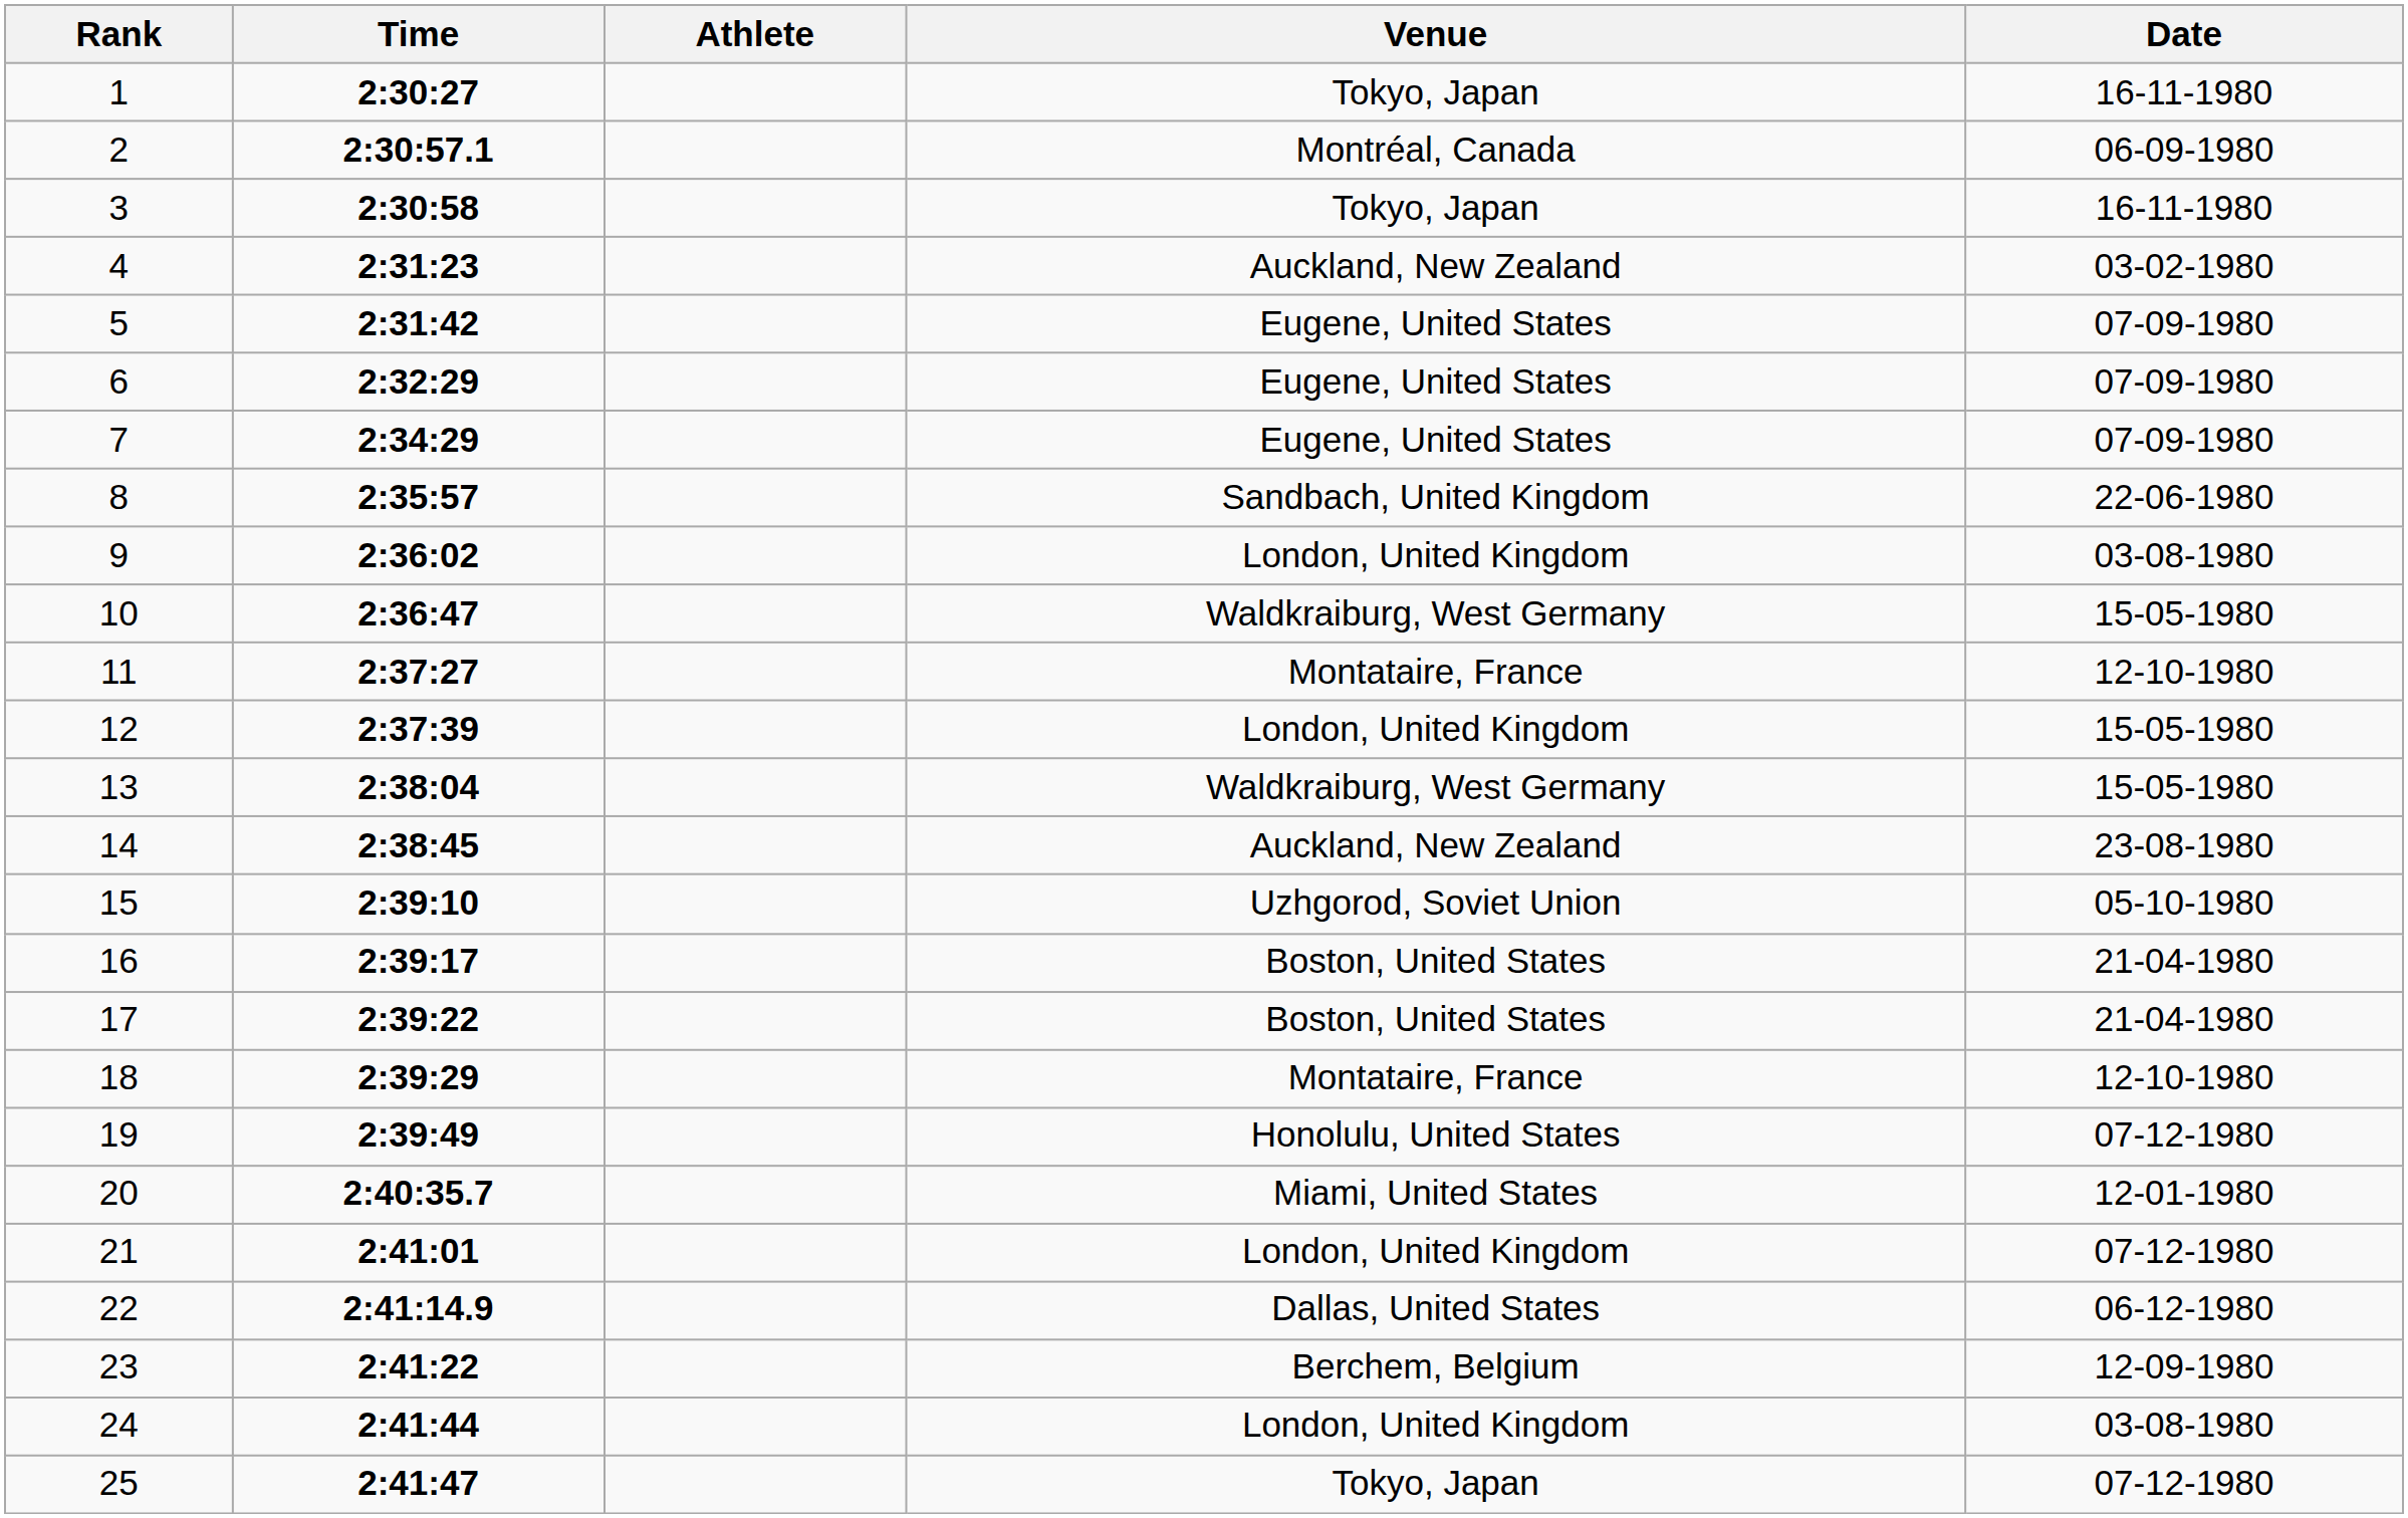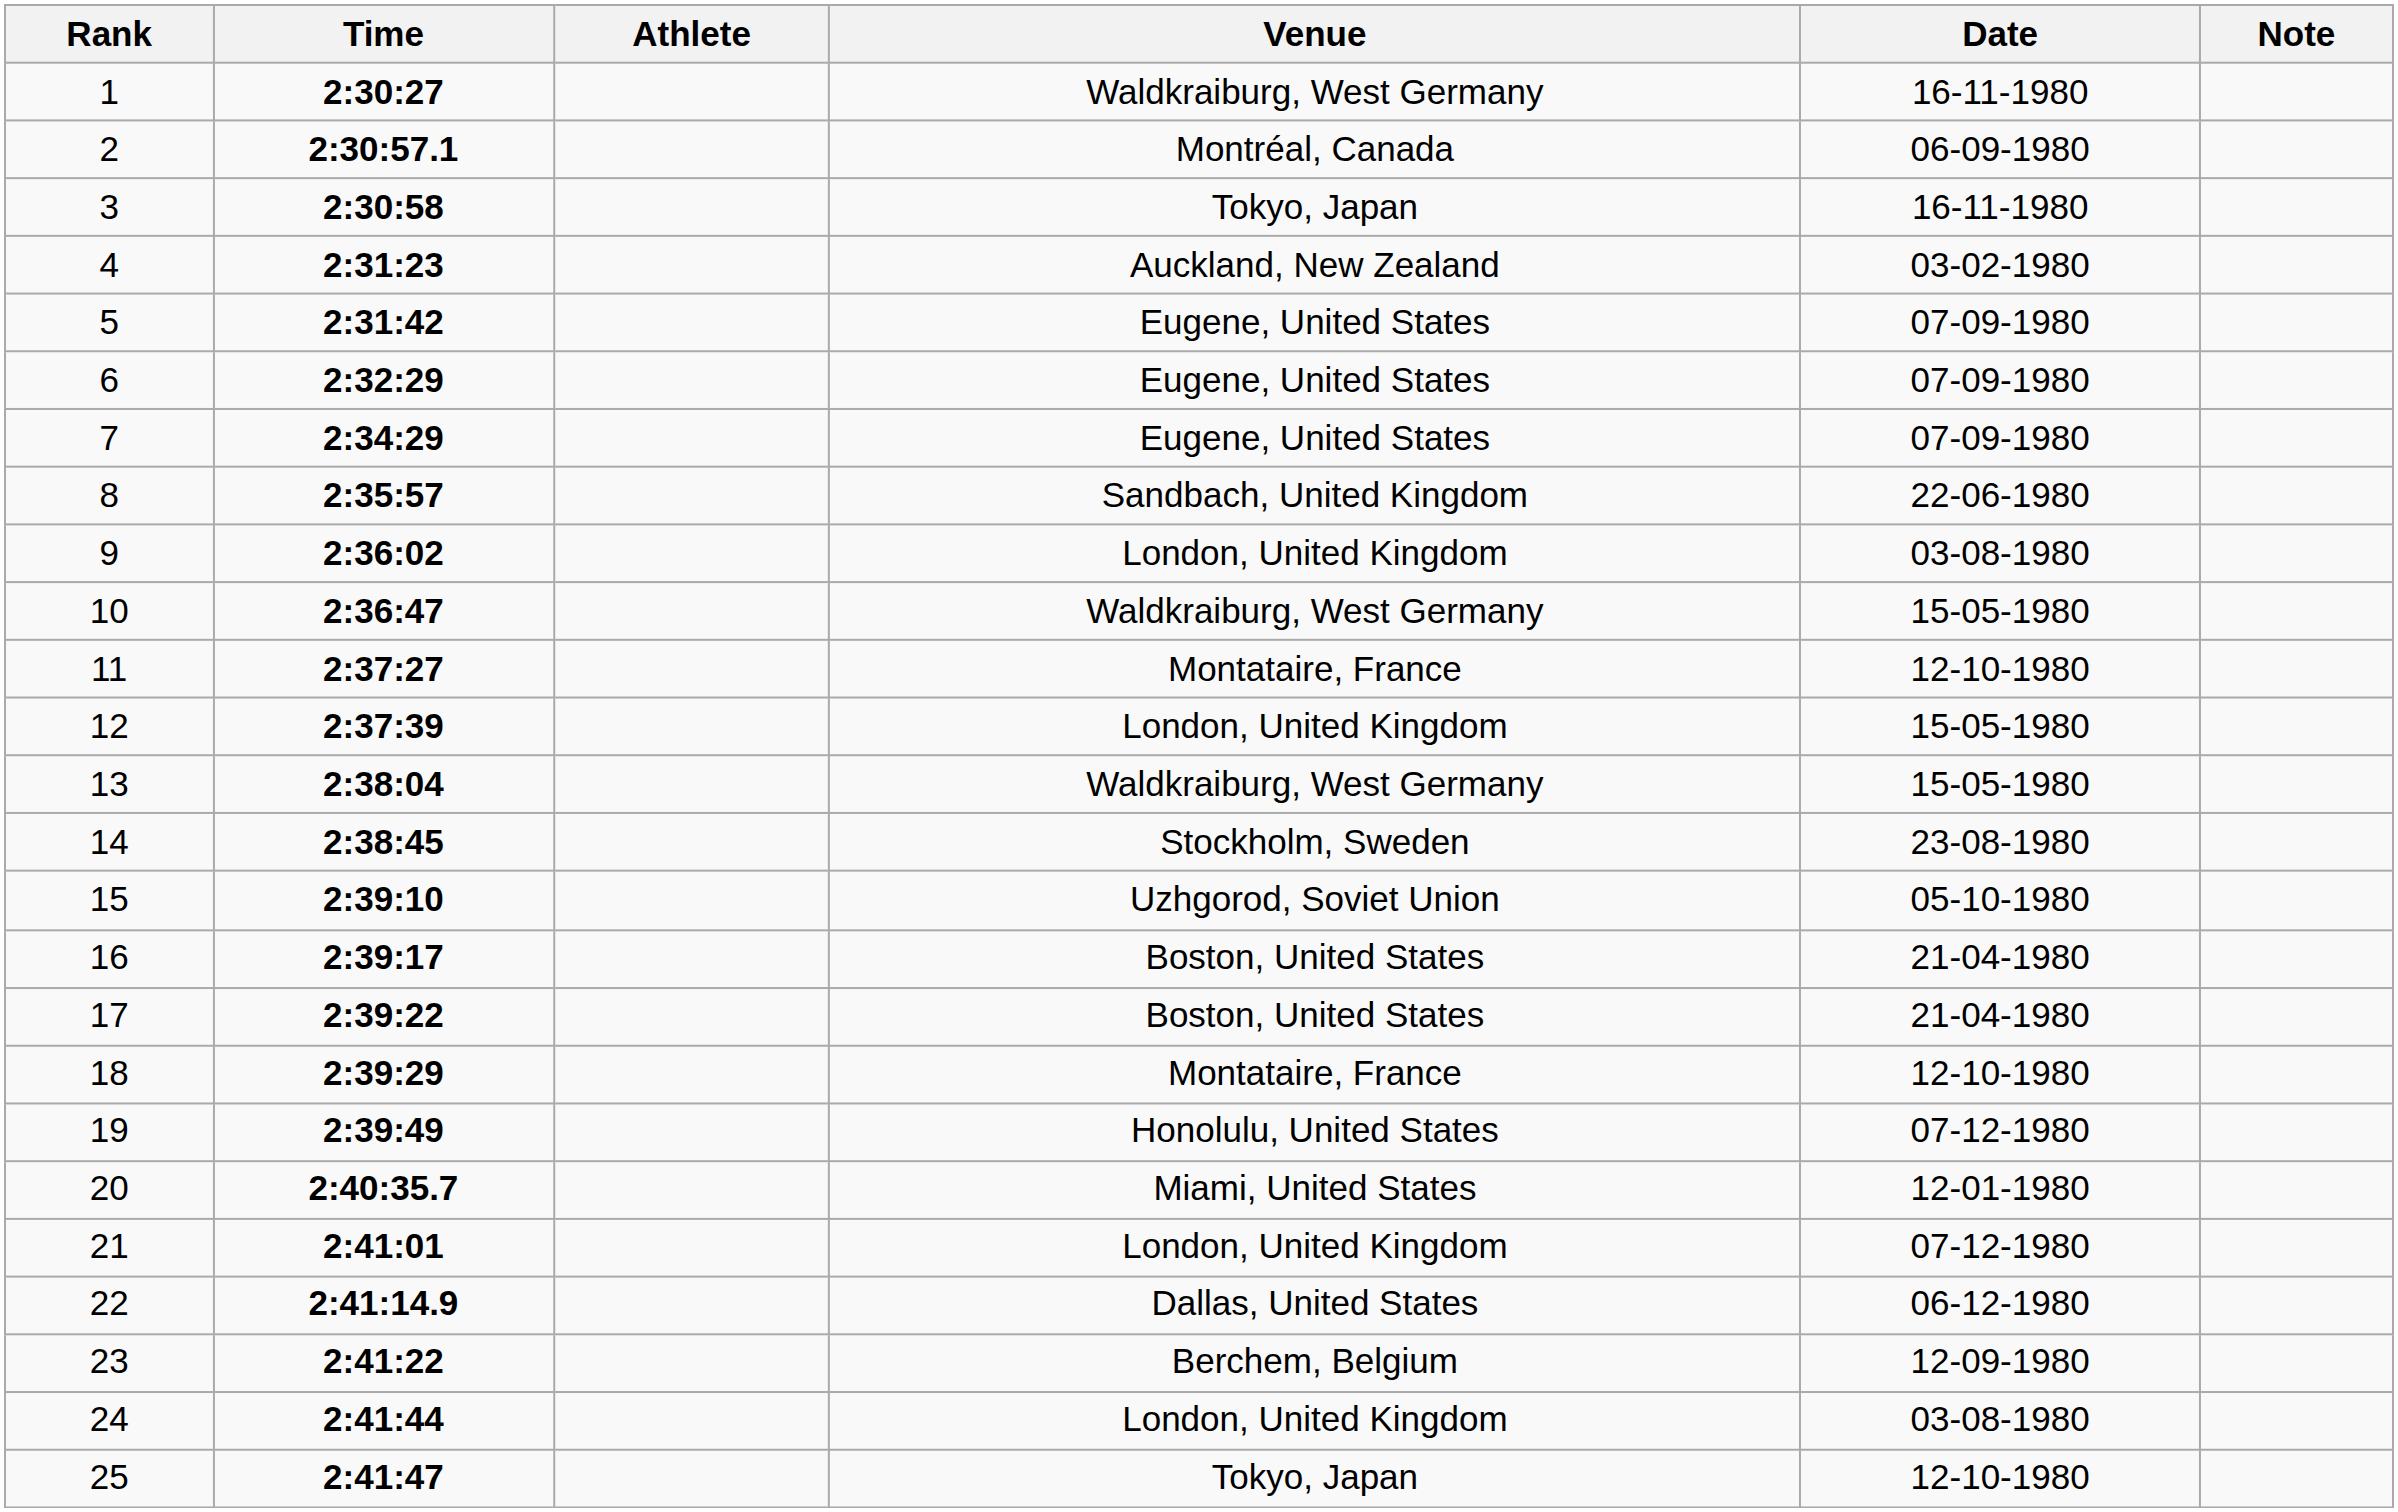 <table class="wikitable sortable" style=" text-align:center; font-size:110%;" width="95%">
 <tr>
 <th>Rank</th>
 <th>Time</th>
 <th>Athlete</th>
 <th>Venue</th>
 <th>Date</th>
+<th>Note</th>
 </tr>
 <tr>
 <td>1</td>
 <td><strong>2:30:27</strong></td>
 <td align=left></td>
-<td>Tokyo, Japan</td>
+<td>Waldkraiburg, West Germany</td>
 <td>16-11-1980</td>
+<td></td>
 </tr>
 <tr>
 <td>2</td>
 <td><strong>2:30:57.1</strong></td>
 <td align=left></td>
 <td>Montréal, Canada</td>
 <td>06-09-1980</td>
+<td></td>
 </tr>
 <tr>
 <td>3</td>
 <td><strong>2:30:58</strong></td>
 <td align=left></td>
 <td>Tokyo, Japan</td>
 <td>16-11-1980</td>
+<td></td>
 </tr>
 <tr>
 <td>4</td>
 <td><strong>2:31:23</strong></td>
 <td align=left></td>
 <td>Auckland, New Zealand</td>
 <td>03-02-1980</td>
+<td></td>
 </tr>
 <tr>
 <td>5</td>
 <td><strong>2:31:42</strong></td>
 <td align=left></td>
 <td>Eugene, United States</td>
 <td>07-09-1980</td>
+<td></td>
 </tr>
 <tr>
 <td>6</td>
 <td><strong>2:32:29</strong></td>
 <td align=left></td>
 <td>Eugene, United States</td>
 <td>07-09-1980</td>
+<td></td>
 </tr>
 <tr>
 <td>7</td>
 <td><strong>2:34:29</strong></td>
 <td align=left></td>
 <td>Eugene, United States</td>
 <td>07-09-1980</td>
+<td></td>
 </tr>
 <tr>
 <td>8</td>
 <td><strong>2:35:57</strong></td>
 <td align=left></td>
 <td>Sandbach, United Kingdom</td>
 <td>22-06-1980</td>
+<td></td>
 </tr>
 <tr>
 <td>9</td>
 <td><strong>2:36:02</strong></td>
 <td align=left></td>
 <td>London, United Kingdom</td>
 <td>03-08-1980</td>
+<td></td>
 </tr>
 <tr>
 <td>10</td>
 <td><strong>2:36:47</strong></td>
 <td align=left></td>
 <td>Waldkraiburg, West Germany</td>
 <td>15-05-1980</td>
+<td></td>
 </tr>
 <tr>
 <td>11</td>
 <td><strong>2:37:27</strong></td>
 <td align=left></td>
 <td>Montataire, France</td>
 <td>12-10-1980</td>
+<td></td>
 </tr>
 <tr>
 <td>12</td>
 <td><strong>2:37:39</strong></td>
 <td align=left></td>
 <td>London, United Kingdom</td>
 <td>15-05-1980</td>
+<td></td>
 </tr>
 <tr>
 <td>13</td>
 <td><strong>2:38:04</strong></td>
 <td align=left></td>
 <td>Waldkraiburg, West Germany</td>
 <td>15-05-1980</td>
+<td></td>
 </tr>
 <tr>
 <td>14</td>
 <td><strong>2:38:45</strong></td>
 <td align=left></td>
-<td>Auckland, New Zealand</td>
+<td>Stockholm, Sweden</td>
 <td>23-08-1980</td>
+<td></td>
 </tr>
 <tr>
 <td>15</td>
 <td><strong>2:39:10</strong></td>
 <td align=left></td>
 <td>Uzhgorod, Soviet Union</td>
 <td>05-10-1980</td>
+<td></td>
 </tr>
 <tr>
 <td>16</td>
 <td><strong>2:39:17</strong></td>
 <td align=left></td>
 <td>Boston, United States</td>
 <td>21-04-1980</td>
+<td></td>
 </tr>
 <tr>
 <td>17</td>
 <td><strong>2:39:22</strong></td>
 <td align=left></td>
 <td>Boston, United States</td>
 <td>21-04-1980</td>
+<td></td>
 </tr>
 <tr>
 <td>18</td>
 <td><strong>2:39:29</strong></td>
 <td align=left></td>
 <td>Montataire, France</td>
 <td>12-10-1980</td>
+<td></td>
 </tr>
 <tr>
 <td>19</td>
 <td><strong>2:39:49</strong></td>
 <td align=left></td>
 <td>Honolulu, United States</td>
 <td>07-12-1980</td>
+<td></td>
 </tr>
 <tr>
 <td>20</td>
 <td><strong>2:40:35.7</strong></td>
 <td align=left></td>
 <td>Miami, United States</td>
 <td>12-01-1980</td>
+<td></td>
 </tr>
 <tr>
 <td>21</td>
 <td><strong>2:41:01</strong></td>
 <td align=left></td>
 <td>London, United Kingdom</td>
 <td>07-12-1980</td>
+<td></td>
 </tr>
 <tr>
 <td>22</td>
 <td><strong>2:41:14.9</strong></td>
 <td align=left></td>
 <td>Dallas, United States</td>
 <td>06-12-1980</td>
+<td></td>
 </tr>
 <tr>
 <td>23</td>
 <td><strong>2:41:22</strong></td>
 <td align=left></td>
 <td>Berchem, Belgium</td>
 <td>12-09-1980</td>
+<td></td>
 </tr>
 <tr>
 <td>24</td>
 <td><strong>2:41:44</strong></td>
 <td align=left></td>
 <td>London, United Kingdom</td>
 <td>03-08-1980</td>
+<td></td>
 </tr>
 <tr>
 <td>25</td>
 <td><strong>2:41:47</strong></td>
 <td align=left></td>
 <td>Tokyo, Japan</td>
-<td>07-12-1980</td>
+<td>12-10-1980</td>
+<td></td>
 </tr>
 </table>
